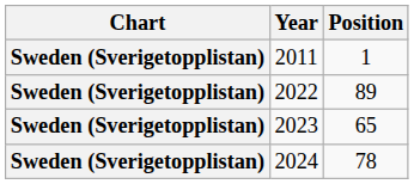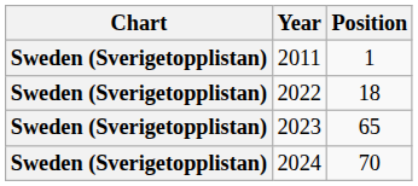 <table class="wikitable plainrowheaders" style="text-align:center">
 <tr>
 <th scope="col">Chart</th>
 <th scope="col">Year</th>
 <th scope="col">Position</th>
 </tr>
 <tr>
 <th scope="row">Sweden (Sverigetopplistan)</th>
 <td>2011</td>
 <td>1</td>
 </tr>
 <tr>
 <th scope="row">Sweden (Sverigetopplistan)</th>
 <td>2022</td>
-<td>89</td>
+<td>18</td>
 </tr>
 <tr>
 <th scope="row">Sweden (Sverigetopplistan)</th>
 <td>2023</td>
 <td>65</td>
 </tr>
 <tr>
 <th scope="row">Sweden (Sverigetopplistan)</th>
 <td>2024</td>
-<td>78</td>
+<td>70</td>
 </tr>
 </table>
